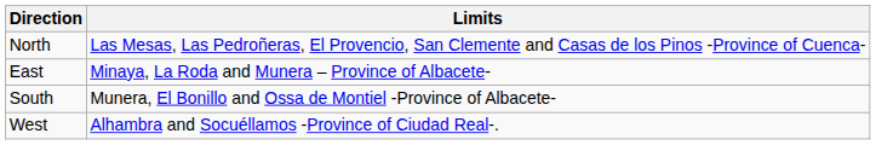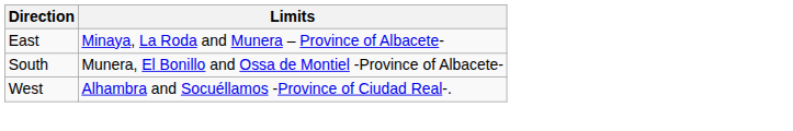 <table class="wikitable">
 <tr>
 <th>Direction</th>
 <th>Limits</th>
-</tr>
-<tr>
-<td>North</td>
-<td><a href='#'>Las Mesas</a>, <a href='#'>Las Pedroñeras</a>, <a href='#'>El Provencio</a>, <a href='#'>San Clemente</a> and <a href='#'>Casas de los Pinos</a> -<a href='#'>Province of Cuenca</a>-</td>
 </tr>
 <tr>
 <td>East</td>
 <td><a href='#'>Minaya</a>, <a href='#'>La Roda</a> and <a href='#'>Munera</a> – <a href='#'>Province of Albacete</a>-</td>
 </tr>
 <tr>
 <td>South</td>
 <td>Munera, <a href='#'>El Bonillo</a> and <a href='#'>Ossa de Montiel</a> -Province of Albacete-</td>
 </tr>
 <tr>
 <td>West</td>
 <td><a href='#'>Alhambra</a> and <a href='#'>Socuéllamos</a> -<a href='#'>Province of Ciudad Real</a>-.</td>
 </tr>
 </table>
